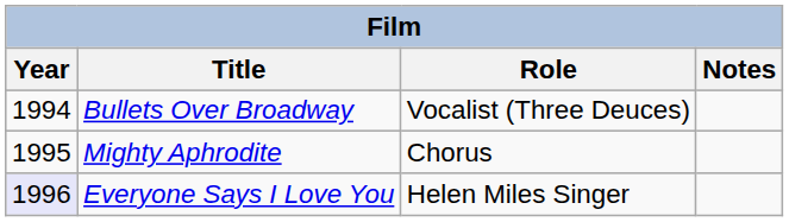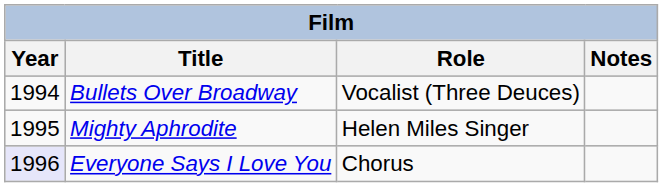 <table class="wikitable" style="font-size: 90%;">
 <tr>
 <th colspan="4" style="background: LightSteelBlue;">Film</th>
 </tr>
 <tr>
 <th>Year</th>
 <th>Title</th>
 <th>Role</th>
 <th>Notes</th>
 </tr>
 <tr>
 <td>1994</td>
 <td><em><a href='#'>Bullets Over Broadway</a></em></td>
 <td>Vocalist (Three Deuces)</td>
 <td></td>
 </tr>
 <tr>
 <td>1995</td>
 <td><em><a href='#'>Mighty Aphrodite</a></em></td>
-<td>Chorus</td>
+<td>Helen Miles Singer</td>
 <td></td>
 </tr>
 <tr>
 <td style="background: lavender;">1996</td>
 <td><em><a href='#'>Everyone Says I Love You</a></em></td>
-<td>Helen Miles Singer</td>
+<td>Chorus</td>
 <td></td>
 </tr>
 </table>
